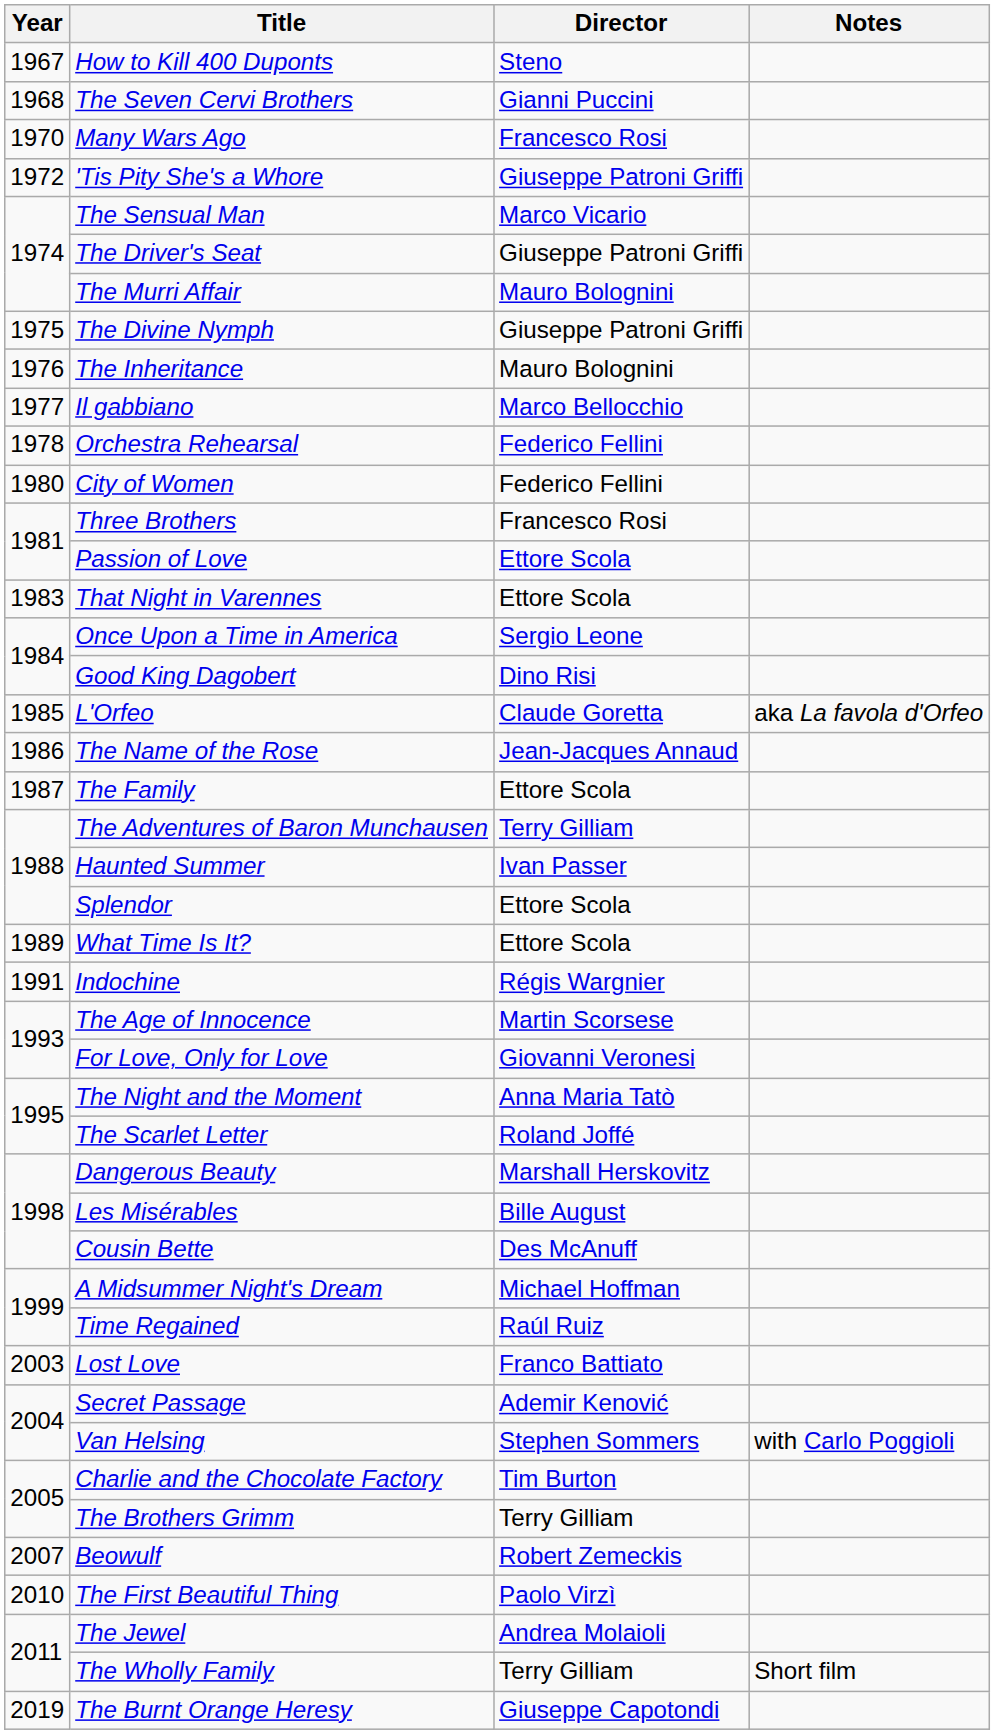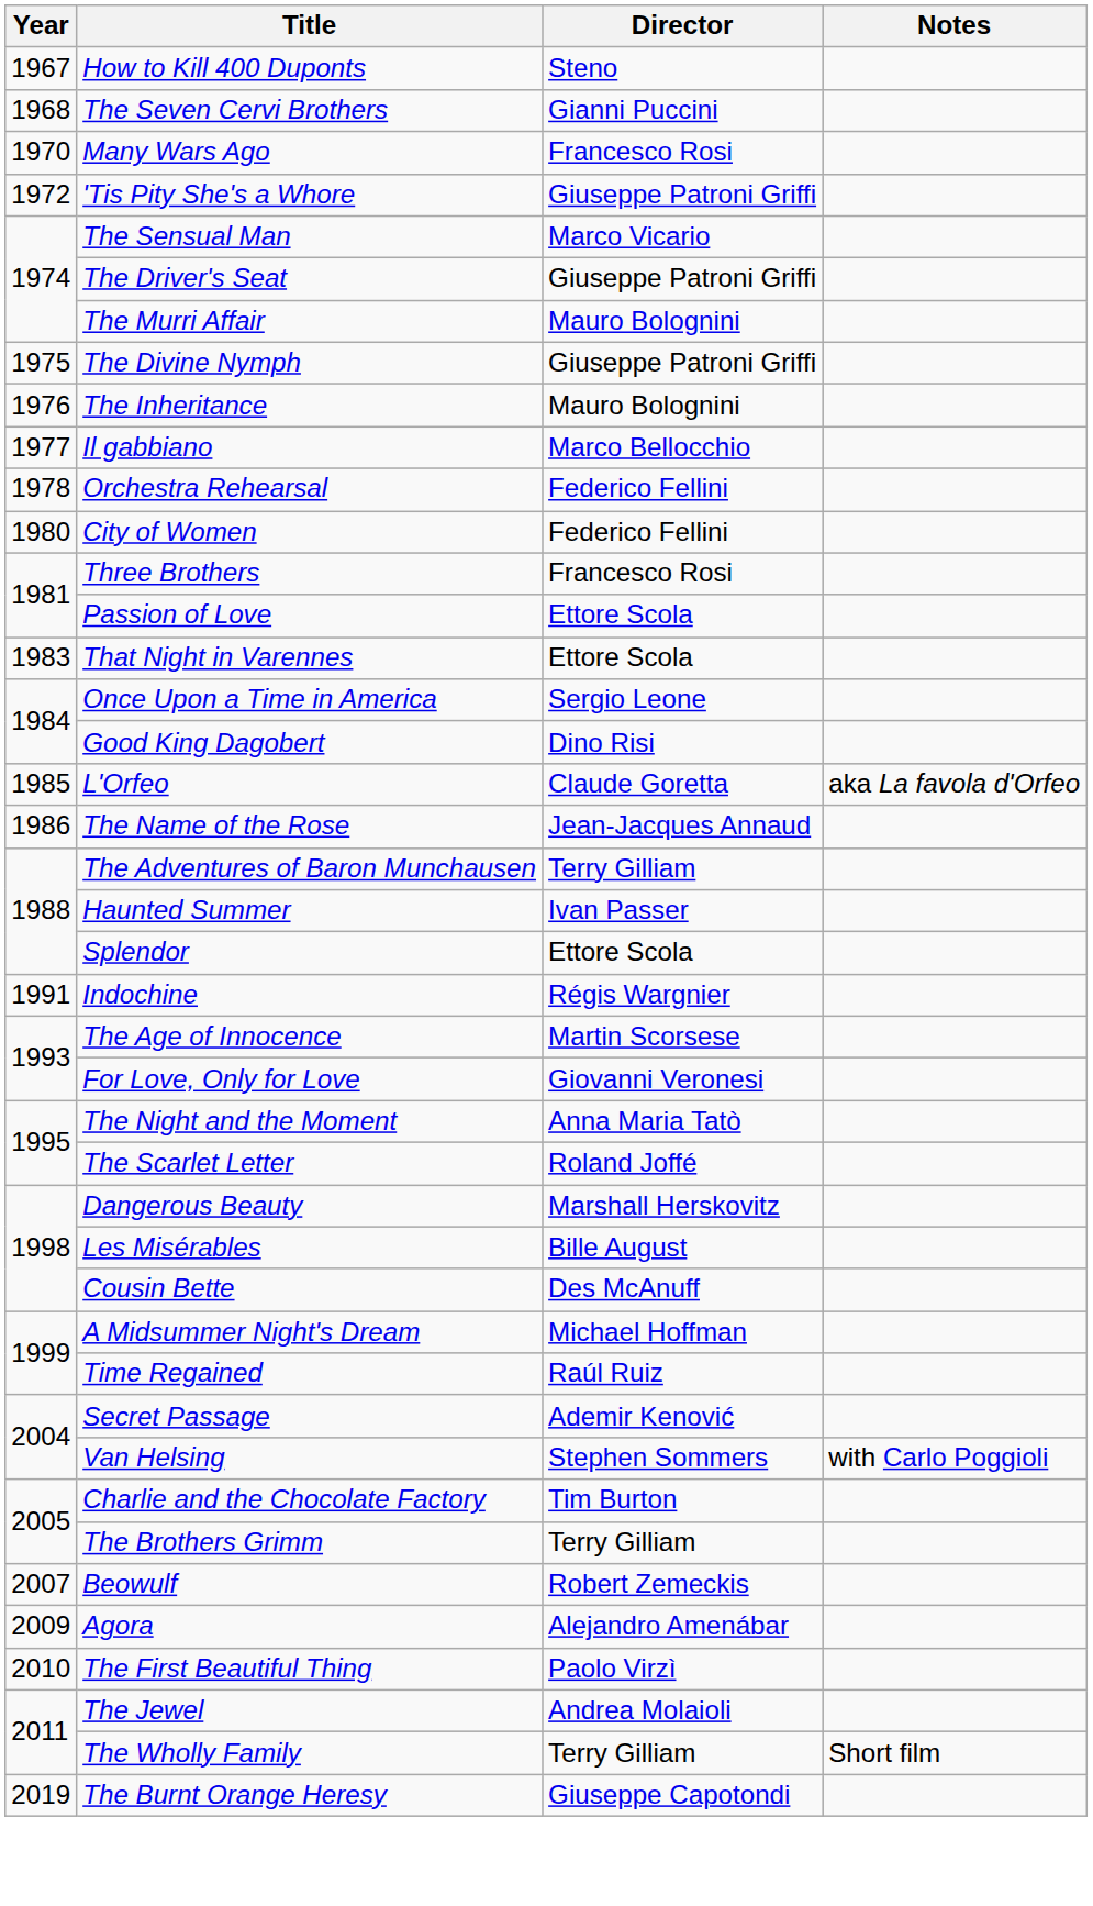 <table class="wikitable sortable">
 <tr>
 <th>Year</th>
 <th>Title</th>
 <th>Director</th>
 <th>Notes</th>
 </tr>
 <tr>
 <td>1967</td>
 <td><em><a href='#'>How to Kill 400 Duponts</a></em></td>
 <td><a href='#'>Steno</a></td>
 <td></td>
 </tr>
 <tr>
 <td>1968</td>
 <td><em><a href='#'>The Seven Cervi Brothers</a></em></td>
 <td><a href='#'>Gianni Puccini</a></td>
 <td></td>
 </tr>
 <tr>
 <td>1970</td>
 <td><em><a href='#'>Many Wars Ago</a></em></td>
 <td><a href='#'>Francesco Rosi</a></td>
 <td></td>
 </tr>
 <tr>
 <td>1972</td>
 <td><em><a href='#'>'Tis Pity She's a Whore</a></em></td>
 <td><a href='#'>Giuseppe Patroni Griffi</a></td>
 <td></td>
 </tr>
 <tr>
 <td rowspan="3">1974</td>
 <td><em><a href='#'>The Sensual Man</a></em></td>
 <td><a href='#'>Marco Vicario</a></td>
 <td></td>
 </tr>
 <tr>
 <td><em><a href='#'>The Driver's Seat</a></em></td>
 <td>Giuseppe Patroni Griffi</td>
 <td></td>
 </tr>
 <tr>
 <td><em><a href='#'>The Murri Affair</a></em></td>
 <td><a href='#'>Mauro Bolognini</a></td>
 <td></td>
 </tr>
 <tr>
 <td>1975</td>
 <td><em><a href='#'>The Divine Nymph</a></em></td>
 <td>Giuseppe Patroni Griffi</td>
 <td></td>
 </tr>
 <tr>
 <td>1976</td>
 <td><em><a href='#'>The Inheritance</a></em></td>
 <td>Mauro Bolognini</td>
 <td></td>
 </tr>
 <tr>
 <td>1977</td>
 <td><em><a href='#'>Il gabbiano</a></em></td>
 <td><a href='#'>Marco Bellocchio</a></td>
 <td></td>
 </tr>
 <tr>
 <td>1978</td>
 <td><em><a href='#'>Orchestra Rehearsal</a></em></td>
 <td><a href='#'>Federico Fellini</a></td>
 <td></td>
 </tr>
 <tr>
 <td>1980</td>
 <td><em><a href='#'>City of Women</a></em></td>
 <td>Federico Fellini</td>
 <td></td>
 </tr>
 <tr>
 <td rowspan="2">1981</td>
 <td><em><a href='#'>Three Brothers</a></em></td>
 <td>Francesco Rosi</td>
 <td></td>
 </tr>
 <tr>
 <td><em><a href='#'>Passion of Love</a></em></td>
 <td><a href='#'>Ettore Scola</a></td>
 <td></td>
 </tr>
 <tr>
 <td>1983</td>
 <td><em><a href='#'>That Night in Varennes</a></em></td>
 <td>Ettore Scola</td>
 <td></td>
 </tr>
 <tr>
 <td rowspan="2">1984</td>
 <td><em><a href='#'>Once Upon a Time in America</a></em></td>
 <td><a href='#'>Sergio Leone</a></td>
 <td></td>
 </tr>
 <tr>
 <td><em><a href='#'>Good King Dagobert</a></em></td>
 <td><a href='#'>Dino Risi</a></td>
 <td></td>
 </tr>
 <tr>
 <td>1985</td>
 <td><em><a href='#'>L'Orfeo</a></em></td>
 <td><a href='#'>Claude Goretta</a></td>
 <td>aka <em>La favola d'Orfeo</em></td>
 </tr>
 <tr>
 <td>1986</td>
 <td><em><a href='#'>The Name of the Rose</a></em></td>
 <td><a href='#'>Jean-Jacques Annaud</a></td>
 <td></td>
 </tr>
 <tr>
-<td>1987</td>
-<td><em><a href='#'>The Family</a></em></td>
-<td>Ettore Scola</td>
-<td></td>
-</tr>
-<tr>
 <td rowspan="3">1988</td>
 <td><em><a href='#'>The Adventures of Baron Munchausen</a></em></td>
 <td><a href='#'>Terry Gilliam</a></td>
 <td></td>
 </tr>
 <tr>
 <td><em><a href='#'>Haunted Summer</a></em></td>
 <td><a href='#'>Ivan Passer</a></td>
 <td></td>
 </tr>
 <tr>
 <td><em><a href='#'>Splendor</a></em></td>
-<td>Ettore Scola</td>
-<td></td>
-</tr>
-<tr>
-<td>1989</td>
-<td><em><a href='#'>What Time Is It?</a></em></td>
 <td>Ettore Scola</td>
 <td></td>
 </tr>
 <tr>
 <td>1991</td>
 <td><em><a href='#'>Indochine</a></em></td>
 <td><a href='#'>Régis Wargnier</a></td>
 <td></td>
 </tr>
 <tr>
 <td rowspan="2">1993</td>
 <td><em><a href='#'>The Age of Innocence</a></em></td>
 <td><a href='#'>Martin Scorsese</a></td>
 <td></td>
 </tr>
 <tr>
 <td><em><a href='#'>For Love, Only for Love</a></em></td>
 <td><a href='#'>Giovanni Veronesi</a></td>
 <td></td>
 </tr>
 <tr>
 <td rowspan="2">1995</td>
 <td><em><a href='#'>The Night and the Moment</a></em></td>
 <td><a href='#'>Anna Maria Tatò</a></td>
 <td></td>
 </tr>
 <tr>
 <td><em><a href='#'>The Scarlet Letter</a></em></td>
 <td><a href='#'>Roland Joffé</a></td>
 <td></td>
 </tr>
 <tr>
 <td rowspan="3">1998</td>
 <td><em><a href='#'>Dangerous Beauty</a></em></td>
 <td><a href='#'>Marshall Herskovitz</a></td>
 <td></td>
 </tr>
 <tr>
 <td><em><a href='#'>Les Misérables</a></em></td>
 <td><a href='#'>Bille August</a></td>
 <td></td>
 </tr>
 <tr>
 <td><em><a href='#'>Cousin Bette</a></em></td>
 <td><a href='#'>Des McAnuff</a></td>
 <td></td>
 </tr>
 <tr>
 <td rowspan="2">1999</td>
 <td><em><a href='#'>A Midsummer Night's Dream</a></em></td>
 <td><a href='#'>Michael Hoffman</a></td>
 <td></td>
 </tr>
 <tr>
 <td><em><a href='#'>Time Regained</a></em></td>
 <td><a href='#'>Raúl Ruiz</a></td>
 <td></td>
 </tr>
 <tr>
-<td>2003</td>
-<td><em><a href='#'>Lost Love</a></em></td>
-<td><a href='#'>Franco Battiato</a></td>
-<td></td>
-</tr>
-<tr>
 <td rowspan="2">2004</td>
 <td><em><a href='#'>Secret Passage</a></em></td>
 <td><a href='#'>Ademir Kenović</a></td>
 <td></td>
 </tr>
 <tr>
 <td><em><a href='#'>Van Helsing</a></em></td>
 <td><a href='#'>Stephen Sommers</a></td>
 <td>with <a href='#'>Carlo Poggioli</a></td>
 </tr>
 <tr>
 <td rowspan="2">2005</td>
 <td><em><a href='#'>Charlie and the Chocolate Factory</a></em></td>
 <td><a href='#'>Tim Burton</a></td>
 <td></td>
 </tr>
 <tr>
 <td><em><a href='#'>The Brothers Grimm</a></em></td>
 <td>Terry Gilliam</td>
 <td></td>
 </tr>
 <tr>
 <td>2007</td>
 <td><em><a href='#'>Beowulf</a></em></td>
 <td><a href='#'>Robert Zemeckis</a></td>
 <td></td>
 </tr>
 <tr>
+<td>2009</td>
+<td><em><a href='#'>Agora</a></em></td>
+<td><a href='#'>Alejandro Amenábar</a></td>
+<td></td>
+</tr>
+<tr>
 <td>2010</td>
 <td><em><a href='#'>The First Beautiful Thing</a></em></td>
 <td><a href='#'>Paolo Virzì</a></td>
 <td></td>
 </tr>
 <tr>
 <td rowspan="2">2011</td>
 <td><em><a href='#'>The Jewel</a></em></td>
 <td><a href='#'>Andrea Molaioli</a></td>
 <td></td>
 </tr>
 <tr>
 <td><em><a href='#'>The Wholly Family</a></em></td>
 <td>Terry Gilliam</td>
 <td>Short film</td>
 </tr>
 <tr>
 <td>2019</td>
 <td><em><a href='#'>The Burnt Orange Heresy</a></em></td>
 <td><a href='#'>Giuseppe Capotondi</a></td>
 <td></td>
 </tr>
 </table>
